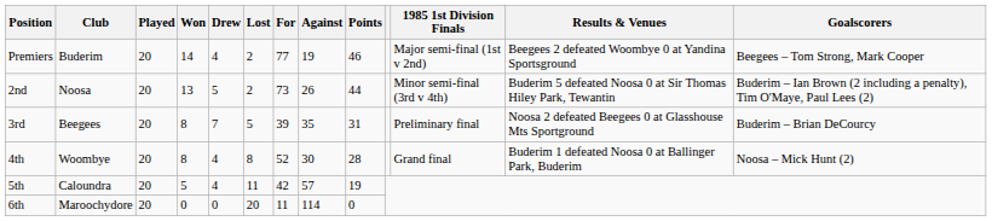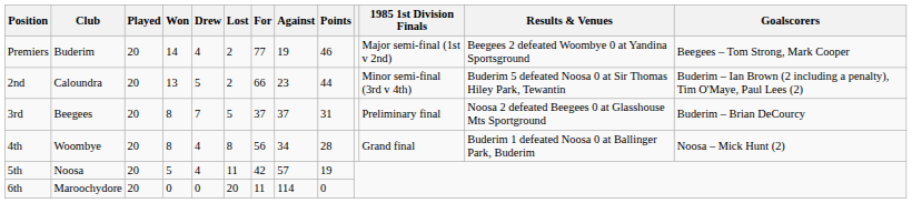 <table class="wikitable">
 <tr>
 <th>Position</th>
 <th>Club</th>
 <th>Played</th>
 <th>Won</th>
 <th>Drew</th>
 <th>Lost</th>
 <th>For</th>
 <th>Against</th>
 <th>Points</th>
 <th></th>
 <th>1985 1st Division Finals</th>
 <th>Results & Venues</th>
 <th>Goalscorers</th>
 </tr>
 <tr>
 <td>Premiers</td>
 <td>Buderim</td>
 <td>20</td>
 <td>14</td>
 <td>4</td>
 <td>2</td>
 <td>77</td>
 <td>19</td>
 <td>46</td>
 <td></td>
 <td>Major semi-final (1st v 2nd)</td>
 <td>Beegees 2 defeated Woombye 0 at Yandina Sportsground</td>
 <td>Beegees – Tom Strong, Mark Cooper</td>
 </tr>
 <tr>
 <td>2nd</td>
-<td>Noosa</td>
+<td>Caloundra</td>
 <td>20</td>
 <td>13</td>
 <td>5</td>
 <td>2</td>
-<td>73</td>
-<td>26</td>
+<td>66</td>
+<td>23</td>
 <td>44</td>
 <td></td>
 <td>Minor semi-final (3rd v 4th)</td>
 <td>Buderim 5 defeated Noosa 0 at Sir Thomas Hiley Park, Tewantin</td>
 <td>Buderim – Ian Brown (2 including a penalty), Tim O'Maye, Paul Lees (2)</td>
 </tr>
 <tr>
 <td>3rd</td>
 <td>Beegees</td>
 <td>20</td>
 <td>8</td>
 <td>7</td>
 <td>5</td>
-<td>39</td>
-<td>35</td>
+<td>37</td>
+<td>37</td>
 <td>31</td>
 <td></td>
 <td>Preliminary final</td>
 <td>Noosa 2 defeated Beegees 0 at Glasshouse Mts Sportground</td>
 <td>Buderim – Brian DeCourcy</td>
 </tr>
 <tr>
 <td>4th</td>
 <td>Woombye</td>
 <td>20</td>
 <td>8</td>
 <td>4</td>
 <td>8</td>
-<td>52</td>
-<td>30</td>
+<td>56</td>
+<td>34</td>
 <td>28</td>
 <td></td>
 <td>Grand final</td>
 <td>Buderim 1 defeated Noosa 0 at Ballinger Park, Buderim</td>
 <td>Noosa – Mick Hunt (2)</td>
 </tr>
 <tr>
 <td>5th</td>
-<td>Caloundra</td>
+<td>Noosa</td>
 <td>20</td>
 <td>5</td>
 <td>4</td>
 <td>11</td>
 <td>42</td>
 <td>57</td>
 <td>19</td>
 </tr>
 <tr>
 <td>6th</td>
 <td>Maroochydore</td>
 <td>20</td>
 <td>0</td>
 <td>0</td>
 <td>20</td>
 <td>11</td>
 <td>114</td>
 <td>0</td>
 </tr>
 </table>
